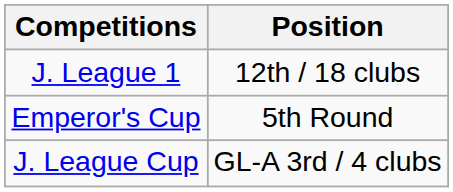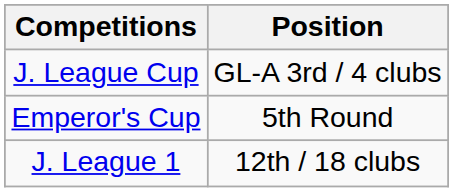 <table class="wikitable" style="text-align:center;">
 <tr>
 <th>Competitions</th>
 <th>Position</th>
 </tr>
 <tr>
-<td><a href='#'>J. League 1</a></td>
-<td>12th / 18 clubs</td>
+<td><a href='#'>J. League Cup</a></td>
+<td>GL-A 3rd / 4 clubs</td>
 </tr>
 <tr>
 <td><a href='#'>Emperor's Cup</a></td>
 <td>5th Round</td>
 </tr>
 <tr>
-<td><a href='#'>J. League Cup</a></td>
-<td>GL-A 3rd / 4 clubs</td>
+<td><a href='#'>J. League 1</a></td>
+<td>12th / 18 clubs</td>
 </tr>
 </table>
